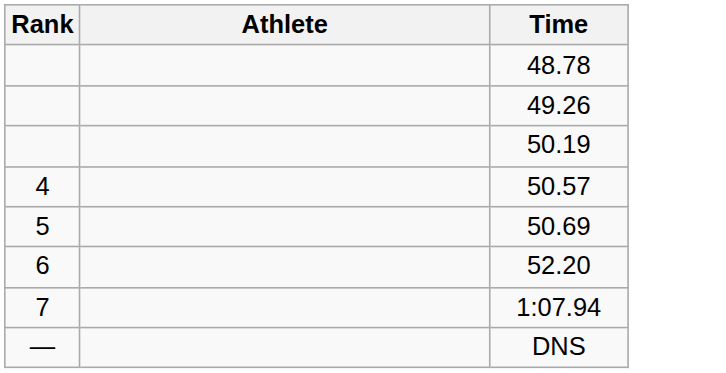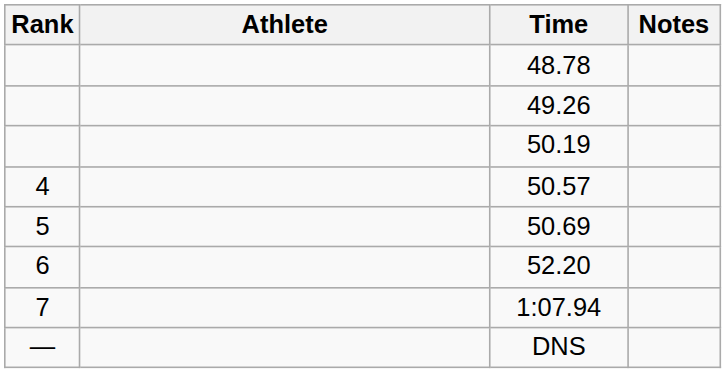 <table class="wikitable" style="text-align:center">
 <tr>
 <th width=40>Rank</th>
 <th width=250>Athlete</th>
 <th width=80>Time</th>
+<th width=50>Notes</th>
 </tr>
 <tr>
 <td></td>
 <td align=left></td>
 <td>48.78</td>
+<td></td>
 </tr>
 <tr>
 <td></td>
 <td align=left></td>
 <td>49.26</td>
+<td></td>
 </tr>
 <tr>
 <td></td>
 <td align=left></td>
 <td>50.19</td>
+<td></td>
 </tr>
 <tr>
 <td>4</td>
 <td align=left></td>
 <td>50.57</td>
+<td></td>
 </tr>
 <tr>
 <td>5</td>
 <td align=left></td>
 <td>50.69</td>
+<td></td>
 </tr>
 <tr>
 <td>6</td>
 <td align=left></td>
 <td>52.20</td>
+<td></td>
 </tr>
 <tr>
 <td>7</td>
 <td align=left></td>
 <td>1:07.94</td>
+<td></td>
 </tr>
 <tr>
 <td>—</td>
 <td align=left></td>
 <td>DNS</td>
+<td></td>
 </tr>
 </table>
